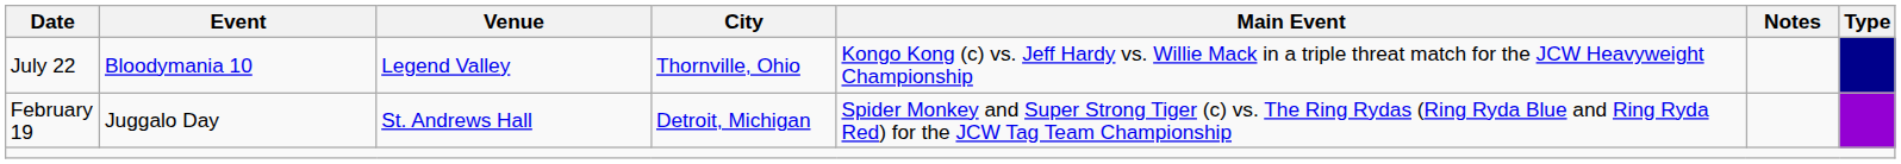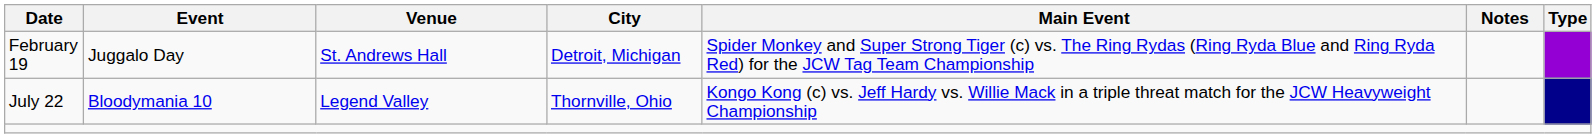 <table class="sortable wikitable succession-box" style="font-size:85%;">
 <tr>
 <th scope="col" style="width:5%;">Date</th>
 <th scope="col" style="width:15%;">Event</th>
 <th scope="col" style="width:15%;">Venue</th>
 <th scope="col" style="width:10%;">City</th>
 <th scope="col" style="width:50%;">Main Event</th>
 <th scope="col" style="width:10%;">Notes</th>
 <th scope="col" style="width:1%;">Type</th>
 </tr>
 <tr>
+<td>February 19</td>
+<td>Juggalo Day</td>
+<td><a href='#'>St. Andrews Hall</a></td>
+<td><a href='#'>Detroit, Michigan</a></td>
+<td><a href='#'>Spider Monkey</a> and <a href='#'>Super Strong Tiger</a> (c) vs. <a href='#'>The Ring Rydas</a> (<a href='#'>Ring Ryda Blue</a> and <a href='#'>Ring Ryda Red</a>) for the <a href='#'>JCW Tag Team Championship</a></td>
+<td></td>
+<td style="background: darkviolet"></td>
+</tr>
+<tr>
 <td>July 22</td>
 <td><a href='#'>Bloodymania 10</a></td>
 <td><a href='#'>Legend Valley</a></td>
 <td><a href='#'>Thornville, Ohio</a></td>
 <td><a href='#'>Kongo Kong</a> (c) vs. <a href='#'>Jeff Hardy</a> vs. <a href='#'>Willie Mack</a> in a triple threat match for the <a href='#'>JCW Heavyweight Championship</a></td>
 <td></td>
 <td style="background: darkblue"></td>
 </tr>
 <tr>
-<td>February 19</td>
-<td>Juggalo Day</td>
-<td><a href='#'>St. Andrews Hall</a></td>
-<td><a href='#'>Detroit, Michigan</a></td>
-<td><a href='#'>Spider Monkey</a> and <a href='#'>Super Strong Tiger</a> (c) vs. <a href='#'>The Ring Rydas</a> (<a href='#'>Ring Ryda Blue</a> and <a href='#'>Ring Ryda Red</a>) for the <a href='#'>JCW Tag Team Championship</a></td>
-<td></td>
-<td style="background: darkviolet"></td>
-</tr>
-<tr>
 <td colspan="7"></td>
 </tr>
 </table>
